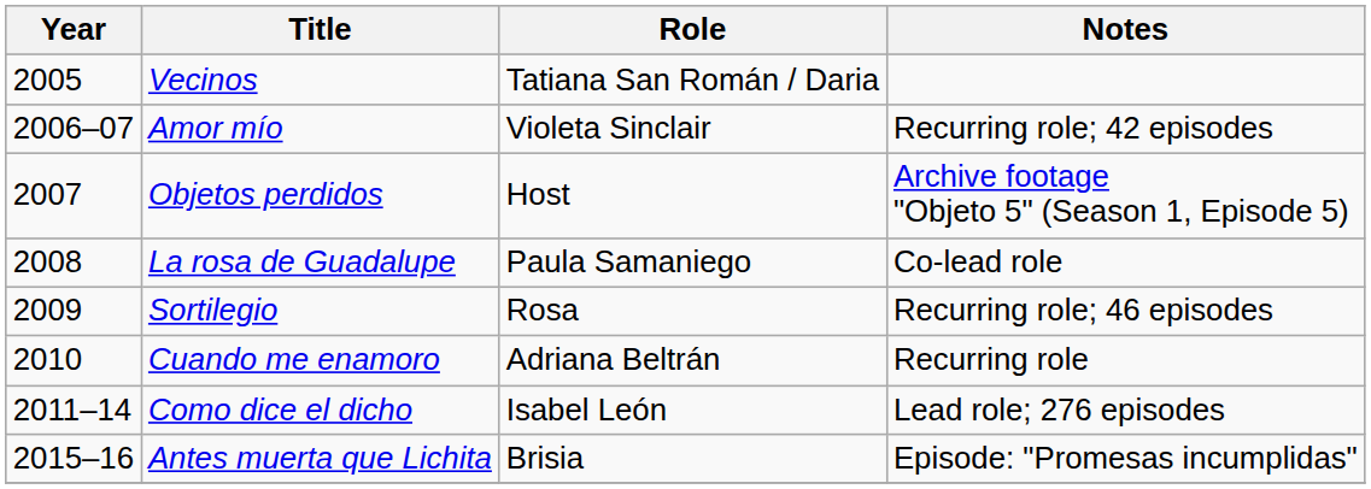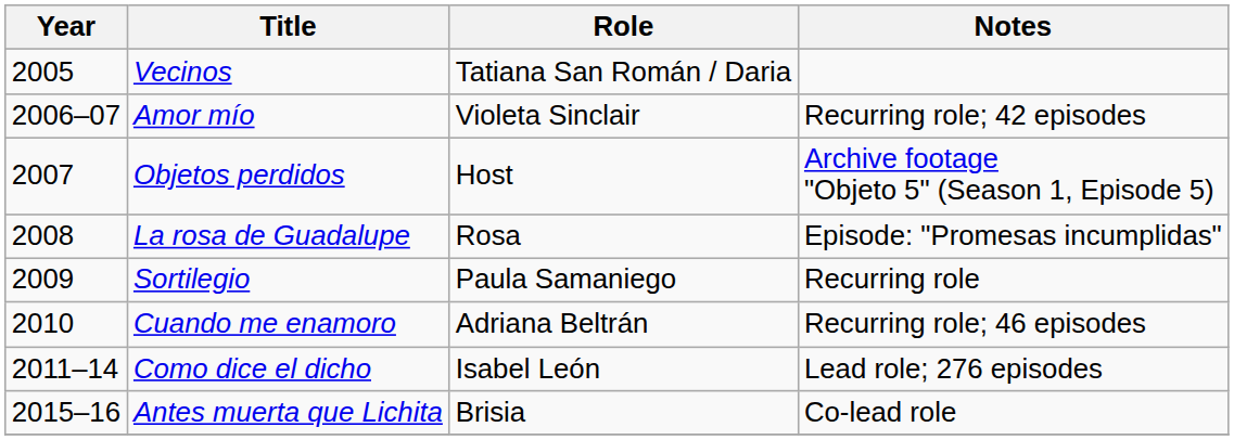 <table class="wikitable sortable">
 <tr>
 <th>Year</th>
 <th>Title</th>
 <th>Role</th>
 <th>Notes</th>
 </tr>
 <tr>
 <td>2005</td>
 <td><em><a href='#'>Vecinos</a></em></td>
 <td>Tatiana San Román / Daria</td>
 <td></td>
 </tr>
 <tr>
 <td>2006–07</td>
 <td><em><a href='#'>Amor mío</a></em></td>
 <td>Violeta Sinclair</td>
 <td>Recurring role; 42 episodes</td>
 </tr>
 <tr>
 <td>2007</td>
 <td><em><a href='#'>Objetos perdidos</a></em></td>
 <td>Host</td>
 <td><a href='#'>Archive footage</a><br>"Objeto 5" (Season 1, Episode 5)</td>
 </tr>
 <tr>
 <td>2008</td>
 <td><em><a href='#'>La rosa de Guadalupe</a></em></td>
-<td>Paula Samaniego</td>
-<td>Co-lead role</td>
+<td>Rosa</td>
+<td>Episode: "Promesas incumplidas"</td>
 </tr>
 <tr>
 <td>2009</td>
 <td><em><a href='#'>Sortilegio</a></em></td>
-<td>Rosa</td>
-<td>Recurring role; 46 episodes</td>
+<td>Paula Samaniego</td>
+<td>Recurring role</td>
 </tr>
 <tr>
 <td>2010</td>
 <td><em><a href='#'>Cuando me enamoro</a></em></td>
 <td>Adriana Beltrán</td>
-<td>Recurring role</td>
+<td>Recurring role; 46 episodes</td>
 </tr>
 <tr>
 <td>2011–14</td>
 <td><em><a href='#'>Como dice el dicho</a></em></td>
 <td>Isabel León</td>
 <td>Lead role; 276 episodes</td>
 </tr>
 <tr>
 <td>2015–16</td>
 <td><em><a href='#'>Antes muerta que Lichita</a></em></td>
 <td>Brisia</td>
-<td>Episode: "Promesas incumplidas"</td>
+<td>Co-lead role</td>
 </tr>
 <tr>
 </tr>
 </table>
